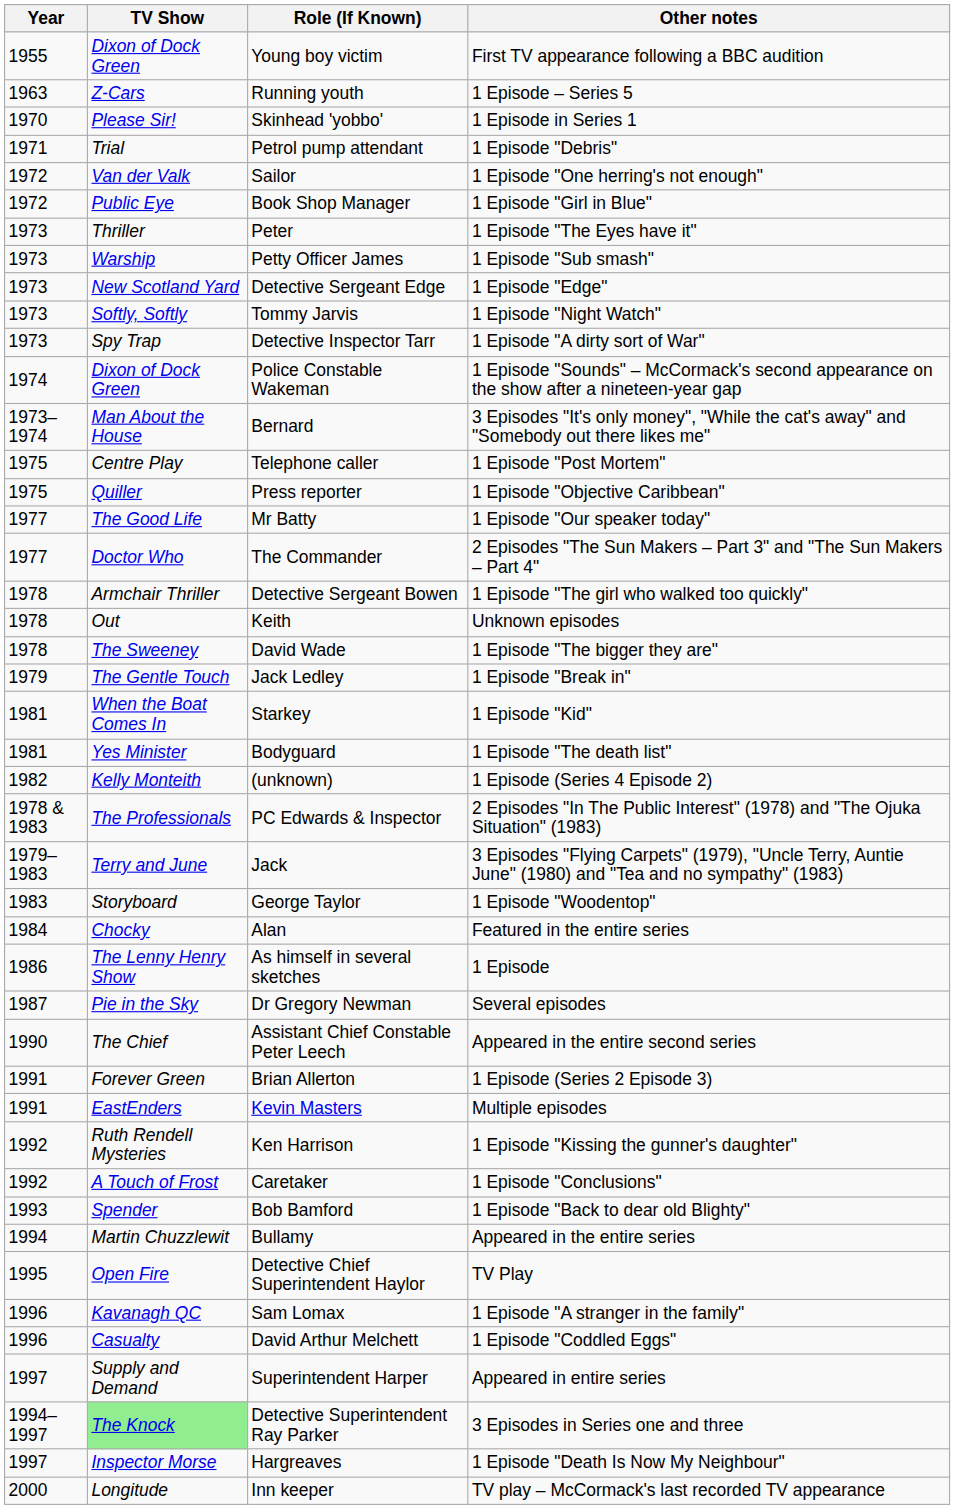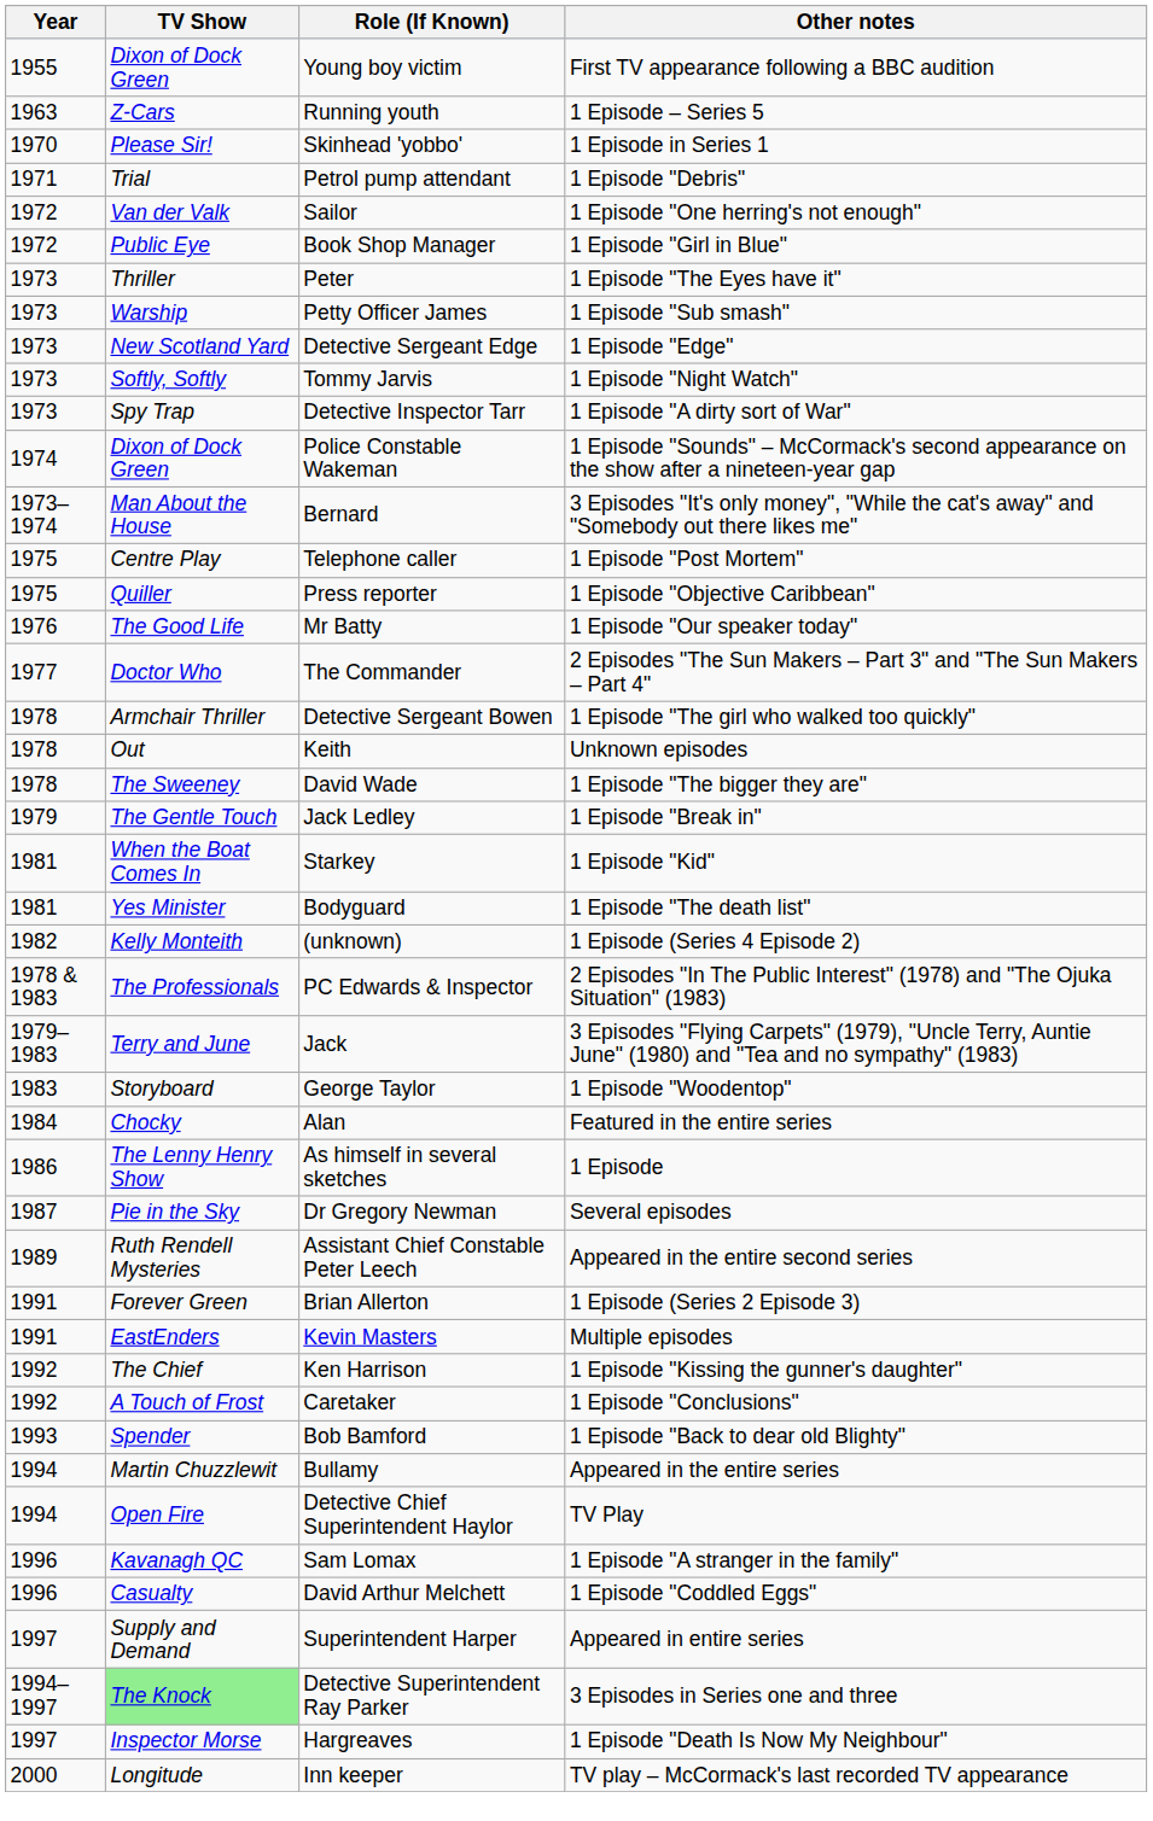 <table class="wikitable">
 <tr style="background:#b0c4de; text-align:center;">
 <th>Year</th>
 <th>TV Show</th>
 <th>Role (If Known)</th>
 <th>Other notes</th>
 </tr>
 <tr>
 <td>1955</td>
 <td><em><a href='#'>Dixon of Dock Green</a></em></td>
 <td>Young boy victim</td>
 <td>First TV appearance following a BBC audition</td>
 </tr>
 <tr>
 <td>1963</td>
 <td><em><a href='#'>Z-Cars</a></em></td>
 <td>Running youth</td>
 <td>1 Episode – Series 5</td>
 </tr>
 <tr>
 <td>1970</td>
 <td><em><a href='#'>Please Sir!</a></em></td>
 <td>Skinhead 'yobbo'</td>
 <td>1 Episode in Series 1</td>
 </tr>
 <tr>
 <td>1971</td>
 <td><em>Trial</em></td>
 <td>Petrol pump attendant</td>
 <td>1 Episode "Debris"</td>
 </tr>
 <tr>
 <td>1972</td>
 <td><em><a href='#'>Van der Valk</a></em></td>
 <td>Sailor</td>
 <td>1 Episode "One herring's not enough"</td>
 </tr>
 <tr>
 <td>1972</td>
 <td><em><a href='#'>Public Eye</a></em></td>
 <td>Book Shop Manager</td>
 <td>1 Episode "Girl in Blue"</td>
 </tr>
 <tr>
 <td>1973</td>
 <td><em>Thriller</em></td>
 <td>Peter</td>
 <td>1 Episode "The Eyes have it"</td>
 </tr>
 <tr>
 <td>1973</td>
 <td><em><a href='#'>Warship</a></em></td>
 <td>Petty Officer James</td>
 <td>1 Episode "Sub smash"</td>
 </tr>
 <tr>
 <td>1973</td>
 <td><em><a href='#'>New Scotland Yard</a></em></td>
 <td>Detective Sergeant Edge</td>
 <td>1 Episode "Edge"</td>
 </tr>
 <tr>
 <td>1973</td>
 <td><em><a href='#'>Softly, Softly</a></em></td>
 <td>Tommy Jarvis</td>
 <td>1 Episode "Night Watch"</td>
 </tr>
 <tr>
 <td>1973</td>
 <td><em>Spy Trap</em></td>
 <td>Detective Inspector Tarr</td>
 <td>1 Episode "A dirty sort of War"</td>
 </tr>
 <tr>
 <td>1974</td>
 <td><em><a href='#'>Dixon of Dock Green</a></em></td>
 <td>Police Constable Wakeman</td>
 <td>1 Episode "Sounds" – McCormack's second appearance on the show after a nineteen-year gap</td>
 </tr>
 <tr>
 <td>1973–1974</td>
 <td><em><a href='#'>Man About the House</a></em></td>
 <td>Bernard</td>
 <td>3 Episodes "It's only money", "While the cat's away" and "Somebody out there likes me"</td>
 </tr>
 <tr>
 <td>1975</td>
 <td><em>Centre Play</em></td>
 <td>Telephone caller</td>
 <td>1 Episode "Post Mortem"</td>
 </tr>
 <tr>
 <td>1975</td>
 <td><em><a href='#'>Quiller</a></em></td>
 <td>Press reporter</td>
 <td>1 Episode "Objective Caribbean"</td>
 </tr>
 <tr>
-<td>1977</td>
+<td>1976</td>
 <td><em><a href='#'>The Good Life</a></em></td>
 <td>Mr Batty</td>
 <td>1 Episode "Our speaker today"</td>
 </tr>
 <tr>
 <td>1977</td>
 <td><em><a href='#'>Doctor Who</a></em></td>
 <td>The Commander</td>
 <td>2 Episodes "The Sun Makers – Part 3" and "The Sun Makers – Part 4"</td>
 </tr>
 <tr>
 <td>1978</td>
 <td><em>Armchair Thriller</em></td>
 <td>Detective Sergeant Bowen</td>
 <td>1 Episode "The girl who walked too quickly"</td>
 </tr>
 <tr>
 <td>1978</td>
 <td><em>Out</em></td>
 <td>Keith</td>
 <td>Unknown episodes</td>
 </tr>
 <tr>
 <td>1978</td>
 <td><em><a href='#'>The Sweeney</a></em></td>
 <td>David Wade</td>
 <td>1 Episode "The bigger they are"</td>
 </tr>
 <tr>
 <td>1979</td>
 <td><em><a href='#'>The Gentle Touch</a></em></td>
 <td>Jack Ledley</td>
 <td>1 Episode "Break in"</td>
 </tr>
 <tr>
 <td>1981</td>
 <td><em><a href='#'>When the Boat Comes In</a></em></td>
 <td>Starkey</td>
 <td>1 Episode "Kid"</td>
 </tr>
 <tr>
 <td>1981</td>
 <td><em><a href='#'>Yes Minister</a></em></td>
 <td>Bodyguard</td>
 <td>1 Episode "The death list"</td>
 </tr>
 <tr>
 <td>1982</td>
 <td><em><a href='#'>Kelly Monteith</a></em></td>
 <td>(unknown)</td>
 <td>1 Episode (Series 4 Episode 2)</td>
 </tr>
 <tr>
 <td>1978 & 1983</td>
 <td><em><a href='#'>The Professionals</a></em></td>
 <td>PC Edwards & Inspector</td>
 <td>2 Episodes "In The Public Interest" (1978) and "The Ojuka Situation" (1983)</td>
 </tr>
 <tr>
 <td>1979–1983</td>
 <td><em><a href='#'>Terry and June</a></em></td>
 <td>Jack</td>
 <td>3 Episodes "Flying Carpets" (1979), "Uncle Terry, Auntie June" (1980) and "Tea and no sympathy" (1983)</td>
 </tr>
 <tr>
 <td>1983</td>
 <td><em>Storyboard</em></td>
 <td>George Taylor</td>
 <td>1 Episode "Woodentop"</td>
 </tr>
 <tr>
 <td>1984</td>
 <td><em><a href='#'>Chocky</a></em></td>
 <td>Alan</td>
 <td>Featured in the entire series</td>
 </tr>
 <tr>
 <td>1986</td>
 <td><em><a href='#'>The Lenny Henry Show</a></em></td>
 <td>As himself in several sketches</td>
 <td>1 Episode</td>
 </tr>
 <tr>
 <td>1987</td>
 <td><em><a href='#'>Pie in the Sky</a></em></td>
 <td>Dr Gregory Newman</td>
 <td>Several episodes</td>
 </tr>
 <tr>
-<td>1990</td>
-<td><em>The Chief</em></td>
+<td>1989</td>
+<td><em>Ruth Rendell Mysteries</em></td>
 <td>Assistant Chief Constable Peter Leech</td>
 <td>Appeared in the entire second series</td>
 </tr>
 <tr>
 <td>1991</td>
 <td><em>Forever Green</em></td>
 <td>Brian Allerton</td>
 <td>1 Episode (Series 2 Episode 3)</td>
 </tr>
 <tr>
 <td>1991</td>
 <td><em><a href='#'>EastEnders</a></em></td>
 <td><a href='#'>Kevin Masters</a></td>
 <td>Multiple episodes</td>
 </tr>
 <tr>
 <td>1992</td>
-<td><em>Ruth Rendell Mysteries</em></td>
+<td><em>The Chief</em></td>
 <td>Ken Harrison</td>
 <td>1 Episode "Kissing the gunner's daughter"</td>
 </tr>
 <tr>
 <td>1992</td>
 <td><em><a href='#'>A Touch of Frost</a></em></td>
 <td>Caretaker</td>
 <td>1 Episode "Conclusions"</td>
 </tr>
 <tr>
 <td>1993</td>
 <td><em><a href='#'>Spender</a></em></td>
 <td>Bob Bamford</td>
 <td>1 Episode "Back to dear old Blighty"</td>
 </tr>
 <tr>
 <td>1994</td>
 <td><em>Martin Chuzzlewit</em></td>
 <td>Bullamy</td>
 <td>Appeared in the entire series</td>
 </tr>
 <tr>
-<td>1995</td>
+<td>1994</td>
 <td><em><a href='#'>Open Fire</a></em></td>
 <td>Detective Chief Superintendent Haylor</td>
 <td>TV Play</td>
 </tr>
 <tr>
 <td>1996</td>
 <td><em><a href='#'>Kavanagh QC</a></em></td>
 <td>Sam Lomax</td>
 <td>1 Episode "A stranger in the family"</td>
 </tr>
 <tr>
 <td>1996</td>
 <td><em><a href='#'>Casualty</a></em></td>
 <td>David Arthur Melchett</td>
 <td>1 Episode "Coddled Eggs"</td>
 </tr>
 <tr>
 <td>1997</td>
 <td><em>Supply and Demand</em></td>
 <td>Superintendent Harper</td>
 <td>Appeared in entire series</td>
 </tr>
 <tr>
 <td>1994–1997</td>
 <td style="background: lightgreen;"><em><a href='#'>The Knock</a></em></td>
 <td>Detective Superintendent Ray Parker</td>
 <td>3 Episodes in Series one and three</td>
 </tr>
 <tr>
 <td>1997</td>
 <td><em><a href='#'>Inspector Morse</a></em></td>
 <td>Hargreaves</td>
 <td>1 Episode "Death Is Now My Neighbour"</td>
 </tr>
 <tr>
 <td>2000</td>
 <td><em>Longitude</em></td>
 <td>Inn keeper</td>
 <td>TV play – McCormack's last recorded TV appearance</td>
 </tr>
 </table>
